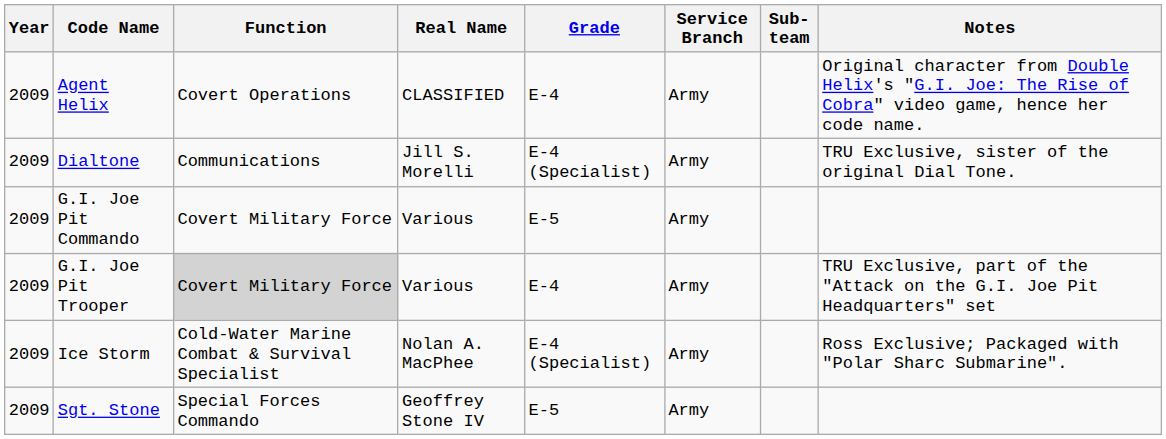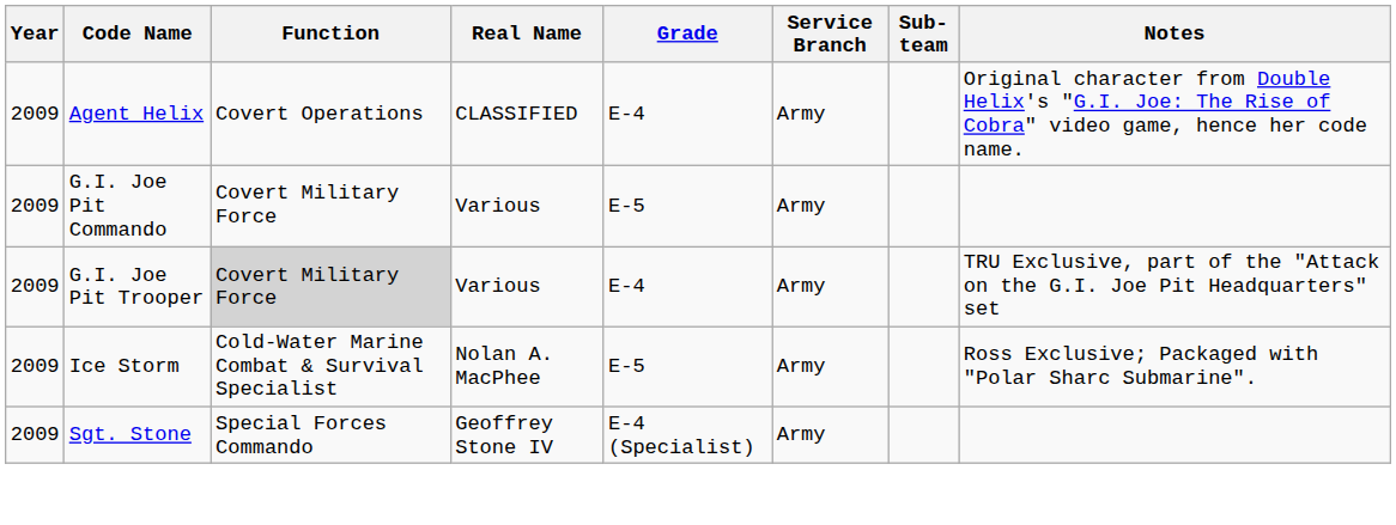 <table class="wikitable sortable" align="left" style="margin:auto;">
 <tr>
 <th>Year</th>
 <th>Code Name</th>
 <th>Function</th>
 <th>Real Name</th>
 <th><a href='#'>Grade</a></th>
 <th>Service Branch</th>
 <th>Sub-team</th>
 <th>Notes</th>
 </tr>
 <tr>
 <td>2009</td>
 <td><a href='#'>Agent Helix</a></td>
 <td>Covert Operations</td>
 <td>CLASSIFIED</td>
 <td>E-4</td>
 <td>Army</td>
 <td></td>
 <td>Original character from <a href='#'>Double Helix</a>'s "<a href='#'>G.I. Joe: The Rise of Cobra</a>" video game, hence her code name.</td>
-</tr>
-<tr>
-<td>2009</td>
-<td><a href='#'>Dialtone</a></td>
-<td>Communications</td>
-<td>Jill S. Morelli</td>
-<td>E-4 (Specialist)</td>
-<td>Army</td>
-<td></td>
-<td>TRU Exclusive, sister of the original Dial Tone.</td>
 </tr>
 <tr>
 <td>2009</td>
 <td>G.I. Joe Pit Commando</td>
 <td>Covert Military Force</td>
 <td>Various</td>
 <td>E-5</td>
 <td>Army</td>
 <td></td>
 <td></td>
 </tr>
 <tr>
 <td>2009</td>
 <td>G.I. Joe Pit Trooper</td>
 <td style="background: lightgrey;">Covert Military Force</td>
 <td>Various</td>
 <td>E-4</td>
 <td>Army</td>
 <td></td>
 <td>TRU Exclusive, part of the "Attack on the G.I. Joe Pit Headquarters" set</td>
 </tr>
 <tr>
 <td>2009</td>
 <td>Ice Storm</td>
 <td>Cold-Water Marine Combat & Survival Specialist</td>
 <td>Nolan A. MacPhee</td>
-<td>E-4 (Specialist)</td>
+<td>E-5</td>
 <td>Army</td>
 <td></td>
 <td>Ross Exclusive; Packaged with "Polar Sharc Submarine".</td>
 </tr>
 <tr>
 <td>2009</td>
 <td><a href='#'>Sgt. Stone</a></td>
 <td>Special Forces Commando</td>
 <td>Geoffrey Stone IV</td>
-<td>E-5</td>
+<td>E-4 (Specialist)</td>
 <td>Army</td>
 <td></td>
 <td></td>
 </tr>
 </table>
